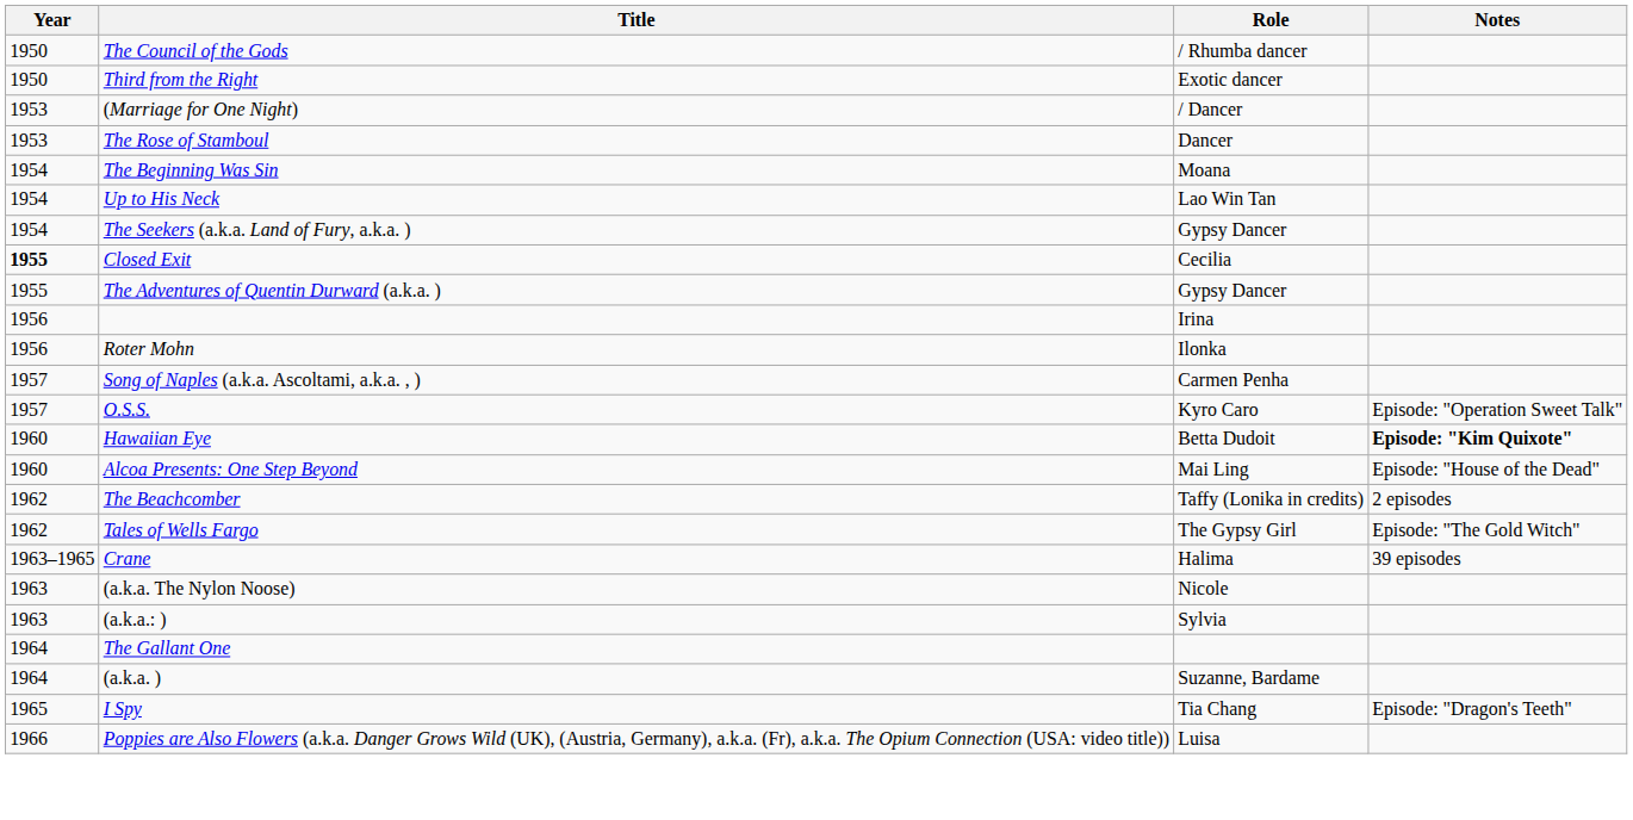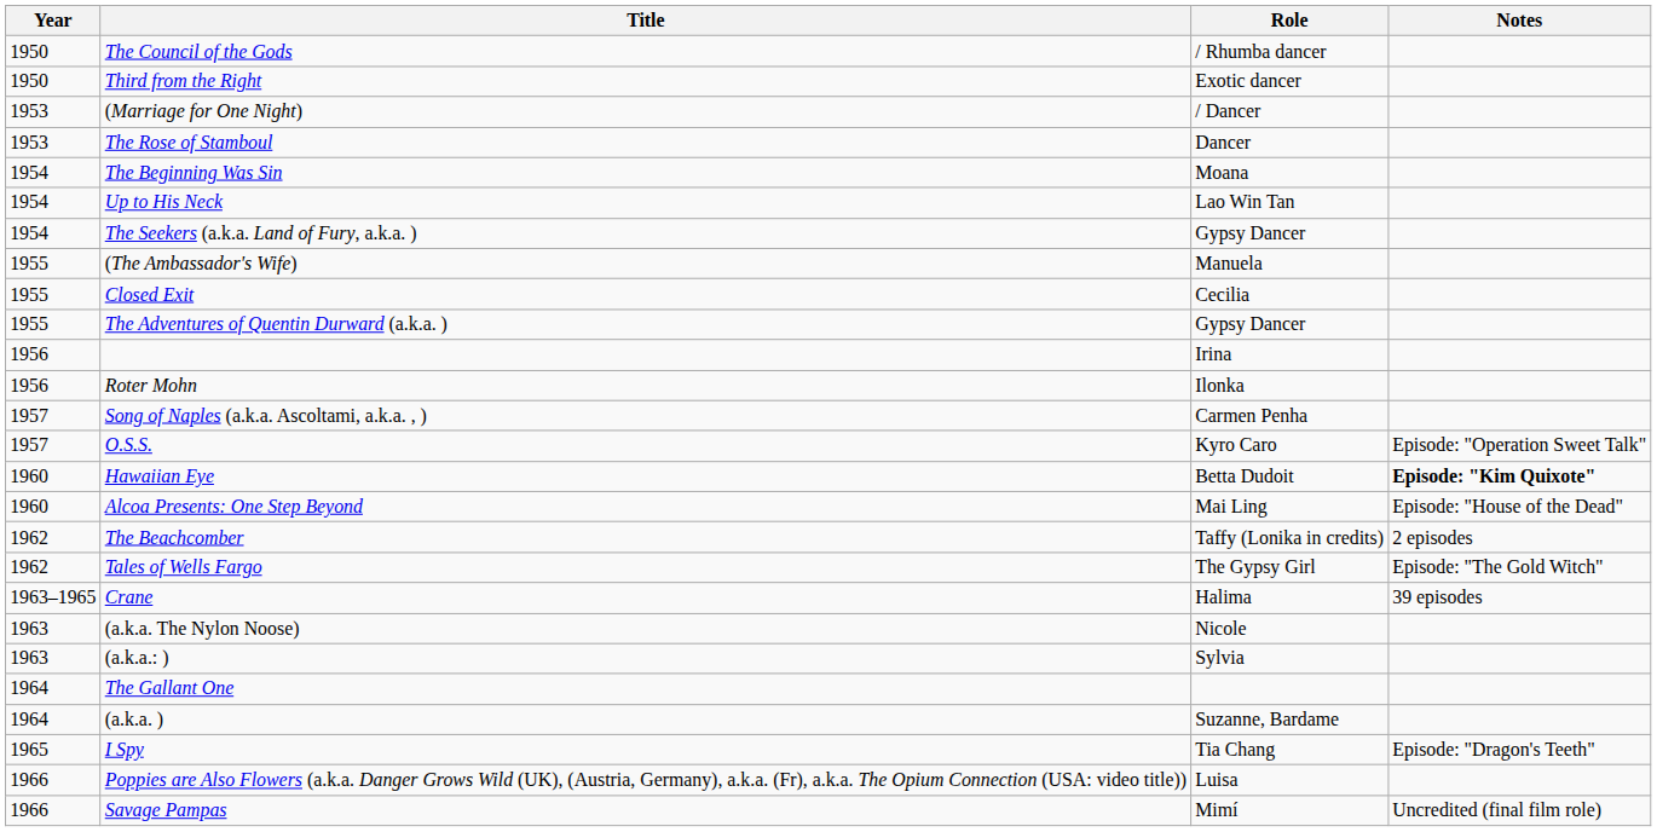 <table class="wikitable">
 <tr>
 <th>Year</th>
 <th>Title</th>
 <th>Role</th>
 <th>Notes</th>
 </tr>
 <tr>
 <td>1950</td>
 <td><em><a href='#'>The Council of the Gods</a></em></td>
 <td> / Rhumba dancer</td>
 <td></td>
 </tr>
 <tr>
 <td>1950</td>
 <td><em><a href='#'>Third from the Right</a></em></td>
 <td>Exotic dancer</td>
 <td></td>
 </tr>
 <tr>
 <td>1953</td>
 <td> (<em>Marriage for One Night</em>)</td>
 <td> / Dancer</td>
 <td></td>
 </tr>
 <tr>
 <td>1953</td>
 <td><em><a href='#'>The Rose of Stamboul</a></em></td>
 <td>Dancer</td>
 <td></td>
 </tr>
 <tr>
 <td>1954</td>
 <td><em><a href='#'>The Beginning Was Sin</a></em></td>
 <td>Moana</td>
 <td></td>
 </tr>
 <tr>
 <td>1954</td>
 <td><em><a href='#'>Up to His Neck</a></em></td>
 <td>Lao Win Tan</td>
 <td></td>
 </tr>
 <tr>
 <td>1954</td>
 <td><em><a href='#'>The Seekers</a></em> (a.k.a. <em>Land of Fury</em>, a.k.a. )</td>
 <td>Gypsy Dancer</td>
 <td></td>
 </tr>
 <tr>
-<td><strong>1955</strong></td>
+<td>1955</td>
+<td> (<em>The Ambassador's Wife</em>)</td>
+<td>Manuela</td>
+<td></td>
+</tr>
+<tr>
+<td>1955</td>
 <td><em><a href='#'>Closed Exit</a></em></td>
 <td>Cecilia</td>
 <td></td>
 </tr>
 <tr>
 <td>1955</td>
 <td><em><a href='#'>The Adventures of Quentin Durward</a></em> (a.k.a. )</td>
 <td>Gypsy Dancer</td>
 <td></td>
 </tr>
 <tr>
 <td>1956</td>
 <td></td>
 <td>Irina</td>
 <td></td>
 </tr>
 <tr>
 <td>1956</td>
 <td><em>Roter Mohn</em></td>
 <td>Ilonka</td>
 <td></td>
 </tr>
 <tr>
 <td>1957</td>
 <td><em><a href='#'>Song of Naples</a></em> (a.k.a. Ascoltami, a.k.a. , )</td>
 <td>Carmen Penha</td>
 <td></td>
 </tr>
 <tr>
 <td>1957</td>
 <td><em><a href='#'>O.S.S.</a></em></td>
 <td>Kyro Caro</td>
 <td>Episode: "Operation Sweet Talk"</td>
 </tr>
 <tr>
 <td>1960</td>
 <td><em><a href='#'>Hawaiian Eye</a></em></td>
 <td>Betta Dudoit</td>
 <td><strong>Episode: "Kim Quixote"</strong></td>
 </tr>
 <tr>
 <td>1960</td>
 <td><em><a href='#'>Alcoa Presents: One Step Beyond</a></em></td>
 <td>Mai Ling</td>
 <td>Episode: "House of the Dead"</td>
 </tr>
 <tr>
 <td>1962</td>
 <td><em><a href='#'>The Beachcomber</a></em></td>
 <td>Taffy (Lonika in credits)</td>
 <td>2 episodes</td>
 </tr>
 <tr>
 <td>1962</td>
 <td><em><a href='#'>Tales of Wells Fargo</a></em></td>
 <td>The Gypsy Girl</td>
 <td>Episode: "The Gold Witch"</td>
 </tr>
 <tr>
 <td>1963–1965</td>
 <td><em><a href='#'>Crane</a></em></td>
 <td>Halima</td>
 <td>39 episodes</td>
 </tr>
 <tr>
 <td>1963</td>
 <td> (a.k.a. The Nylon Noose)</td>
 <td>Nicole</td>
 <td></td>
 </tr>
 <tr>
 <td>1963</td>
 <td> (a.k.a.: )</td>
 <td>Sylvia</td>
 <td></td>
 </tr>
 <tr>
 <td>1964</td>
 <td><em><a href='#'>The Gallant One</a></em></td>
 <td></td>
 <td></td>
 </tr>
 <tr>
 <td>1964</td>
 <td> (a.k.a. )</td>
 <td>Suzanne, Bardame</td>
 <td></td>
 </tr>
 <tr>
 <td>1965</td>
 <td><em><a href='#'>I Spy</a></em></td>
 <td>Tia Chang</td>
 <td>Episode: "Dragon's Teeth"</td>
 </tr>
 <tr>
 <td>1966</td>
 <td><em><a href='#'>Poppies are Also Flowers</a></em> (a.k.a. <em>Danger Grows Wild</em> (UK),  (Austria, Germany), a.k.a.  (Fr), a.k.a. <em>The Opium Connection</em> (USA: video title))</td>
 <td>Luisa</td>
 <td><br></td>
 </tr>
+<tr>
+<td>1966</td>
+<td><em><a href='#'>Savage Pampas</a></em></td>
+<td>Mimí</td>
+<td>Uncredited (final film role)</td>
+</tr>
 </table>
